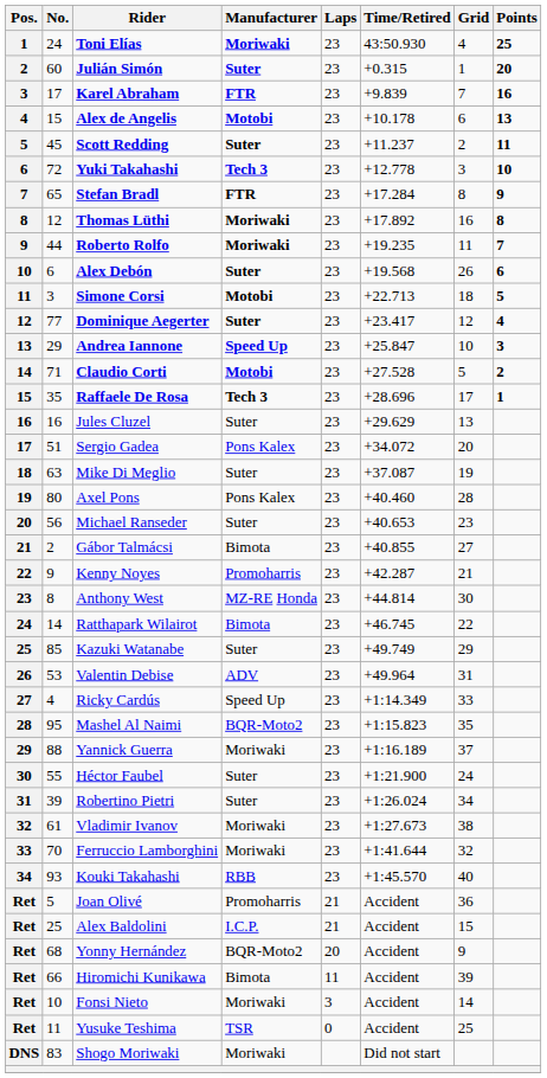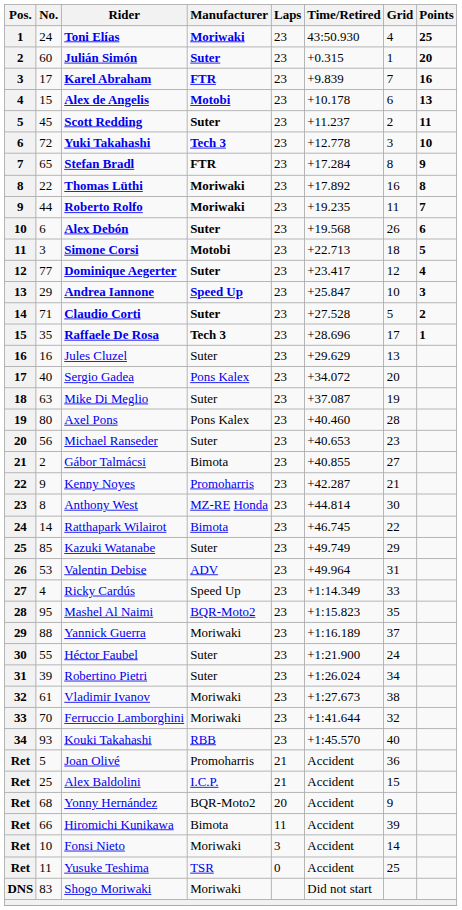 <table class="wikitable" style="font-size: 95%;">
 <tr>
 <th>Pos.</th>
 <th>No.</th>
 <th>Rider</th>
 <th>Manufacturer</th>
 <th>Laps</th>
 <th>Time/Retired</th>
 <th>Grid</th>
 <th>Points</th>
 </tr>
 <tr>
 <th>1</th>
 <td>24</td>
 <td> <strong><a href='#'>Toni Elías</a></strong></td>
 <td><strong><a href='#'>Moriwaki</a></strong></td>
 <td>23</td>
 <td>43:50.930</td>
 <td>4</td>
 <td><strong>25</strong></td>
 </tr>
 <tr>
 <th>2</th>
 <td>60</td>
 <td> <strong><a href='#'>Julián Simón</a></strong></td>
 <td><strong><a href='#'>Suter</a></strong></td>
 <td>23</td>
 <td>+0.315</td>
 <td>1</td>
 <td><strong>20</strong></td>
 </tr>
 <tr>
 <th>3</th>
 <td>17</td>
 <td> <strong><a href='#'>Karel Abraham</a></strong></td>
 <td><strong><a href='#'>FTR</a></strong></td>
 <td>23</td>
 <td>+9.839</td>
 <td>7</td>
 <td><strong>16</strong></td>
 </tr>
 <tr>
 <th>4</th>
 <td>15</td>
 <td> <strong><a href='#'>Alex de Angelis</a></strong></td>
 <td><strong><a href='#'>Motobi</a></strong></td>
 <td>23</td>
 <td>+10.178</td>
 <td>6</td>
 <td><strong>13</strong></td>
 </tr>
 <tr>
 <th>5</th>
 <td>45</td>
 <td> <strong><a href='#'>Scott Redding</a></strong></td>
 <td><strong>Suter</strong></td>
 <td>23</td>
 <td>+11.237</td>
 <td>2</td>
 <td><strong>11</strong></td>
 </tr>
 <tr>
 <th>6</th>
 <td>72</td>
 <td> <strong><a href='#'>Yuki Takahashi</a></strong></td>
 <td><strong><a href='#'>Tech 3</a></strong></td>
 <td>23</td>
 <td>+12.778</td>
 <td>3</td>
 <td><strong>10</strong></td>
 </tr>
 <tr>
 <th>7</th>
 <td>65</td>
 <td> <strong><a href='#'>Stefan Bradl</a></strong></td>
 <td><strong>FTR</strong></td>
 <td>23</td>
 <td>+17.284</td>
 <td>8</td>
 <td><strong>9</strong></td>
 </tr>
 <tr>
 <th>8</th>
-<td>12</td>
+<td>22</td>
 <td> <strong><a href='#'>Thomas Lüthi</a></strong></td>
 <td><strong>Moriwaki</strong></td>
 <td>23</td>
 <td>+17.892</td>
 <td>16</td>
 <td><strong>8</strong></td>
 </tr>
 <tr>
 <th>9</th>
 <td>44</td>
 <td> <strong><a href='#'>Roberto Rolfo</a></strong></td>
 <td><strong>Moriwaki</strong></td>
 <td>23</td>
 <td>+19.235</td>
 <td>11</td>
 <td><strong>7</strong></td>
 </tr>
 <tr>
 <th>10</th>
 <td>6</td>
 <td> <strong><a href='#'>Alex Debón</a></strong></td>
 <td><strong>Suter</strong></td>
 <td>23</td>
 <td>+19.568</td>
 <td>26</td>
 <td><strong>6</strong></td>
 </tr>
 <tr>
 <th>11</th>
 <td>3</td>
 <td> <strong><a href='#'>Simone Corsi</a></strong></td>
 <td><strong>Motobi</strong></td>
 <td>23</td>
 <td>+22.713</td>
 <td>18</td>
 <td><strong>5</strong></td>
 </tr>
 <tr>
 <th>12</th>
 <td>77</td>
 <td> <strong><a href='#'>Dominique Aegerter</a></strong></td>
 <td><strong>Suter</strong></td>
 <td>23</td>
 <td>+23.417</td>
 <td>12</td>
 <td><strong>4</strong></td>
 </tr>
 <tr>
 <th>13</th>
 <td>29</td>
 <td> <strong><a href='#'>Andrea Iannone</a></strong></td>
 <td><strong><a href='#'>Speed Up</a></strong></td>
 <td>23</td>
 <td>+25.847</td>
 <td>10</td>
 <td><strong>3</strong></td>
 </tr>
 <tr>
 <th>14</th>
 <td>71</td>
 <td> <strong><a href='#'>Claudio Corti</a></strong></td>
-<td><strong><a href='#'>Motobi</a></strong></td>
+<td><strong>Suter</strong></td>
 <td>23</td>
 <td>+27.528</td>
 <td>5</td>
 <td><strong>2</strong></td>
 </tr>
 <tr>
 <th>15</th>
 <td>35</td>
 <td> <strong><a href='#'>Raffaele De Rosa</a></strong></td>
 <td><strong>Tech 3</strong></td>
 <td>23</td>
 <td>+28.696</td>
 <td>17</td>
 <td><strong>1</strong></td>
 </tr>
 <tr>
 <th>16</th>
 <td>16</td>
 <td> <a href='#'>Jules Cluzel</a></td>
 <td>Suter</td>
 <td>23</td>
 <td>+29.629</td>
 <td>13</td>
 <td></td>
 </tr>
 <tr>
 <th>17</th>
-<td>51</td>
+<td>40</td>
 <td> <a href='#'>Sergio Gadea</a></td>
 <td><a href='#'>Pons Kalex</a></td>
 <td>23</td>
 <td>+34.072</td>
 <td>20</td>
 <td></td>
 </tr>
 <tr>
 <th>18</th>
 <td>63</td>
 <td> <a href='#'>Mike Di Meglio</a></td>
 <td>Suter</td>
 <td>23</td>
 <td>+37.087</td>
 <td>19</td>
 <td></td>
 </tr>
 <tr>
 <th>19</th>
 <td>80</td>
 <td> <a href='#'>Axel Pons</a></td>
 <td>Pons Kalex</td>
 <td>23</td>
 <td>+40.460</td>
 <td>28</td>
 <td></td>
 </tr>
 <tr>
 <th>20</th>
 <td>56</td>
 <td> <a href='#'>Michael Ranseder</a></td>
 <td>Suter</td>
 <td>23</td>
 <td>+40.653</td>
 <td>23</td>
 <td></td>
 </tr>
 <tr>
 <th>21</th>
 <td>2</td>
 <td> <a href='#'>Gábor Talmácsi</a></td>
 <td>Bimota</td>
 <td>23</td>
 <td>+40.855</td>
 <td>27</td>
 <td></td>
 </tr>
 <tr>
 <th>22</th>
 <td>9</td>
 <td> <a href='#'>Kenny Noyes</a></td>
 <td><a href='#'>Promoharris</a></td>
 <td>23</td>
 <td>+42.287</td>
 <td>21</td>
 <td></td>
 </tr>
 <tr>
 <th>23</th>
 <td>8</td>
 <td> <a href='#'>Anthony West</a></td>
 <td><a href='#'>MZ-RE</a> <a href='#'>Honda</a></td>
 <td>23</td>
 <td>+44.814</td>
 <td>30</td>
 <td></td>
 </tr>
 <tr>
 <th>24</th>
 <td>14</td>
 <td> <a href='#'>Ratthapark Wilairot</a></td>
 <td><a href='#'>Bimota</a></td>
 <td>23</td>
 <td>+46.745</td>
 <td>22</td>
 <td></td>
 </tr>
 <tr>
 <th>25</th>
 <td>85</td>
 <td> <a href='#'>Kazuki Watanabe</a></td>
 <td>Suter</td>
 <td>23</td>
 <td>+49.749</td>
 <td>29</td>
 <td></td>
 </tr>
 <tr>
 <th>26</th>
 <td>53</td>
 <td> <a href='#'>Valentin Debise</a></td>
 <td><a href='#'>ADV</a></td>
 <td>23</td>
 <td>+49.964</td>
 <td>31</td>
 <td></td>
 </tr>
 <tr>
 <th>27</th>
 <td>4</td>
 <td> <a href='#'>Ricky Cardús</a></td>
 <td>Speed Up</td>
 <td>23</td>
 <td>+1:14.349</td>
 <td>33</td>
 <td></td>
 </tr>
 <tr>
 <th>28</th>
 <td>95</td>
 <td> <a href='#'>Mashel Al Naimi</a></td>
 <td><a href='#'>BQR-Moto2</a></td>
 <td>23</td>
 <td>+1:15.823</td>
 <td>35</td>
 <td></td>
 </tr>
 <tr>
 <th>29</th>
 <td>88</td>
 <td> <a href='#'>Yannick Guerra</a></td>
 <td>Moriwaki</td>
 <td>23</td>
 <td>+1:16.189</td>
 <td>37</td>
 <td></td>
 </tr>
 <tr>
 <th>30</th>
 <td>55</td>
 <td> <a href='#'>Héctor Faubel</a></td>
 <td>Suter</td>
 <td>23</td>
 <td>+1:21.900</td>
 <td>24</td>
 <td></td>
 </tr>
 <tr>
 <th>31</th>
 <td>39</td>
 <td> <a href='#'>Robertino Pietri</a></td>
 <td>Suter</td>
 <td>23</td>
 <td>+1:26.024</td>
 <td>34</td>
 <td></td>
 </tr>
 <tr>
 <th>32</th>
 <td>61</td>
 <td> <a href='#'>Vladimir Ivanov</a></td>
 <td>Moriwaki</td>
 <td>23</td>
 <td>+1:27.673</td>
 <td>38</td>
 <td></td>
 </tr>
 <tr>
 <th>33</th>
 <td>70</td>
 <td> <a href='#'>Ferruccio Lamborghini</a></td>
 <td>Moriwaki</td>
 <td>23</td>
 <td>+1:41.644</td>
 <td>32</td>
 <td></td>
 </tr>
 <tr>
 <th>34</th>
 <td>93</td>
 <td> <a href='#'>Kouki Takahashi</a></td>
 <td><a href='#'>RBB</a></td>
 <td>23</td>
 <td>+1:45.570</td>
 <td>40</td>
 <td></td>
 </tr>
 <tr>
 <th>Ret</th>
 <td>5</td>
 <td> <a href='#'>Joan Olivé</a></td>
 <td>Promoharris</td>
 <td>21</td>
 <td>Accident</td>
 <td>36</td>
 <td></td>
 </tr>
 <tr>
 <th>Ret</th>
 <td>25</td>
 <td> <a href='#'>Alex Baldolini</a></td>
 <td><a href='#'>I.C.P.</a></td>
 <td>21</td>
 <td>Accident</td>
 <td>15</td>
 <td></td>
 </tr>
 <tr>
 <th>Ret</th>
 <td>68</td>
 <td> <a href='#'>Yonny Hernández</a></td>
 <td>BQR-Moto2</td>
 <td>20</td>
 <td>Accident</td>
 <td>9</td>
 <td></td>
 </tr>
 <tr>
 <th>Ret</th>
 <td>66</td>
 <td> <a href='#'>Hiromichi Kunikawa</a></td>
 <td>Bimota</td>
 <td>11</td>
 <td>Accident</td>
 <td>39</td>
 <td></td>
 </tr>
 <tr>
 <th>Ret</th>
 <td>10</td>
 <td> <a href='#'>Fonsi Nieto</a></td>
 <td>Moriwaki</td>
 <td>3</td>
 <td>Accident</td>
 <td>14</td>
 <td></td>
 </tr>
 <tr>
 <th>Ret</th>
 <td>11</td>
 <td> <a href='#'>Yusuke Teshima</a></td>
 <td><a href='#'>TSR</a></td>
 <td>0</td>
 <td>Accident</td>
 <td>25</td>
 <td></td>
 </tr>
 <tr>
 <th>DNS</th>
 <td>83</td>
 <td> <a href='#'>Shogo Moriwaki</a></td>
 <td>Moriwaki</td>
 <td></td>
 <td>Did not start</td>
 <td></td>
 <td></td>
 </tr>
 <tr>
 <th colspan=8></th>
 </tr>
 <tr>
 </tr>
 </table>
